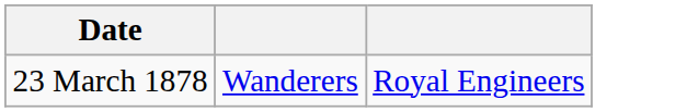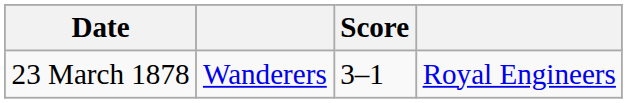 <table class="wikitable">
 <tr>
 <th>Date</th>
 <th></th>
+<th>Score</th>
 <th></th>
 </tr>
 <tr>
 <td>23 March 1878</td>
 <td><a href='#'>Wanderers</a></td>
+<td>3–1</td>
 <td><a href='#'>Royal Engineers</a></td>
 </tr>
 </table>
